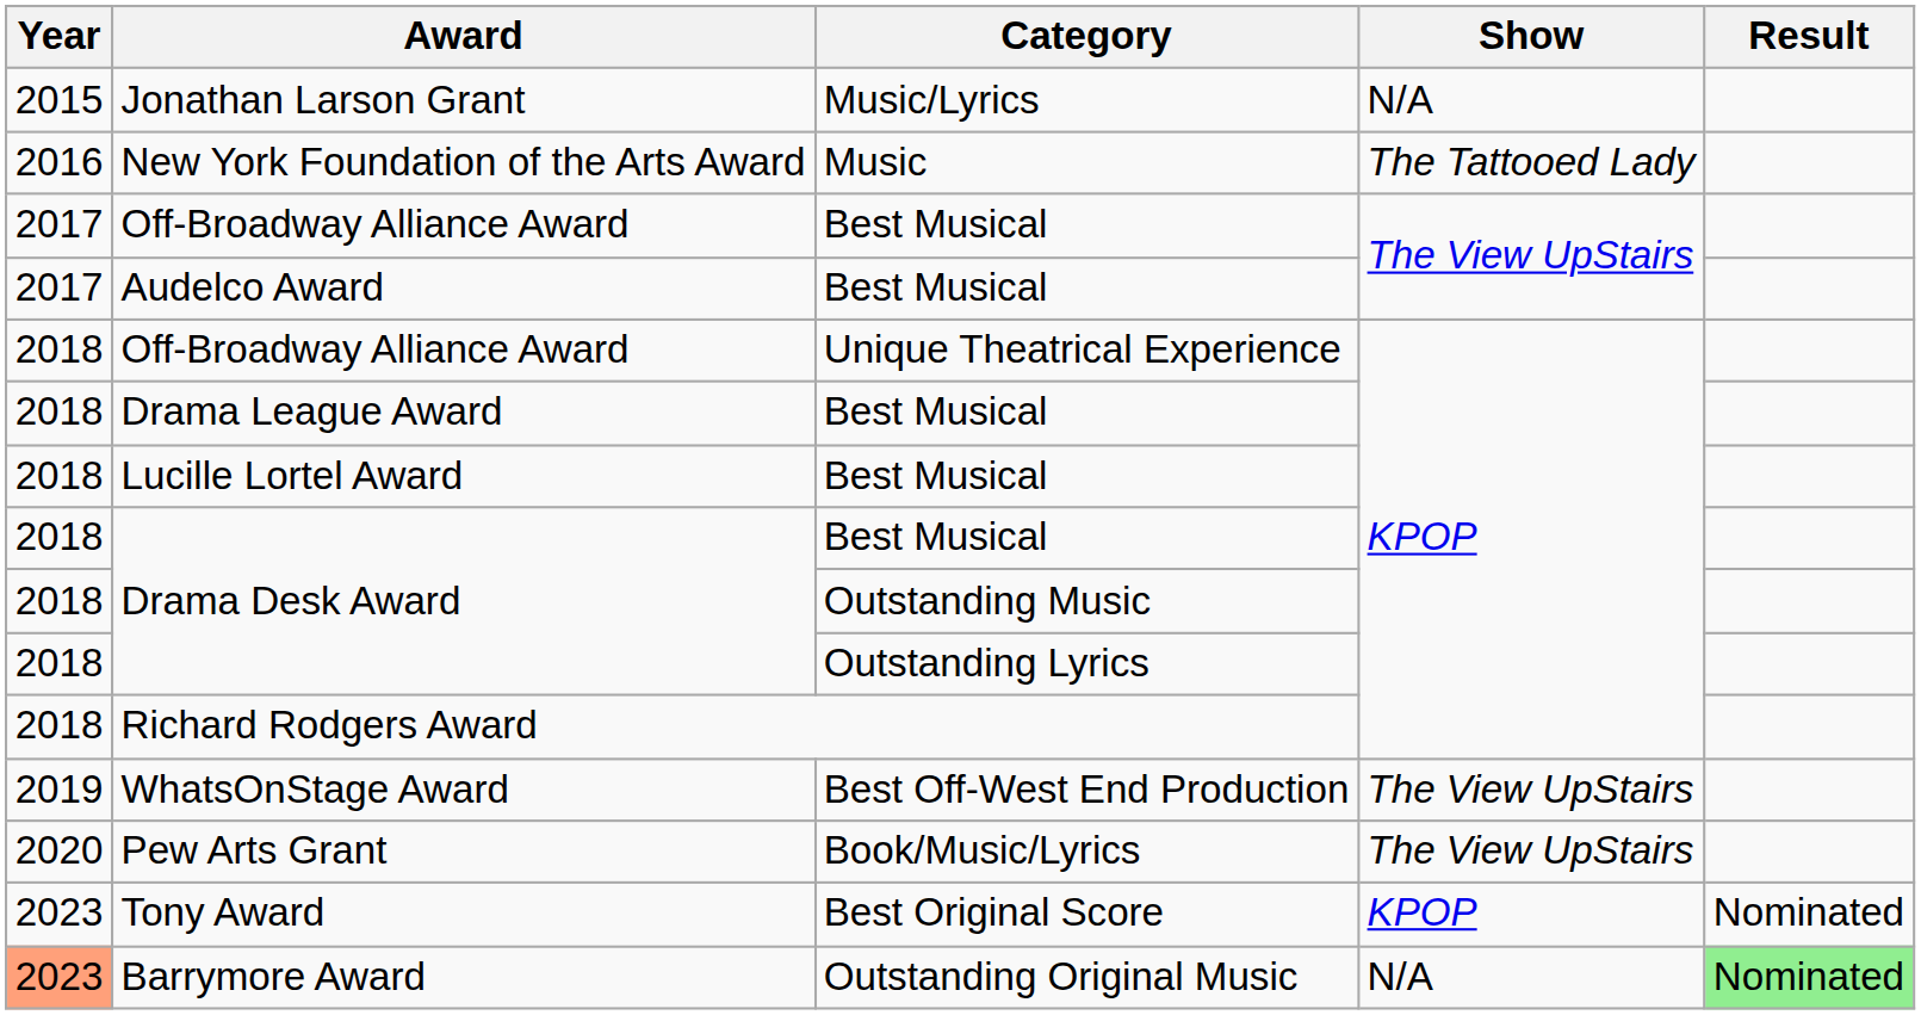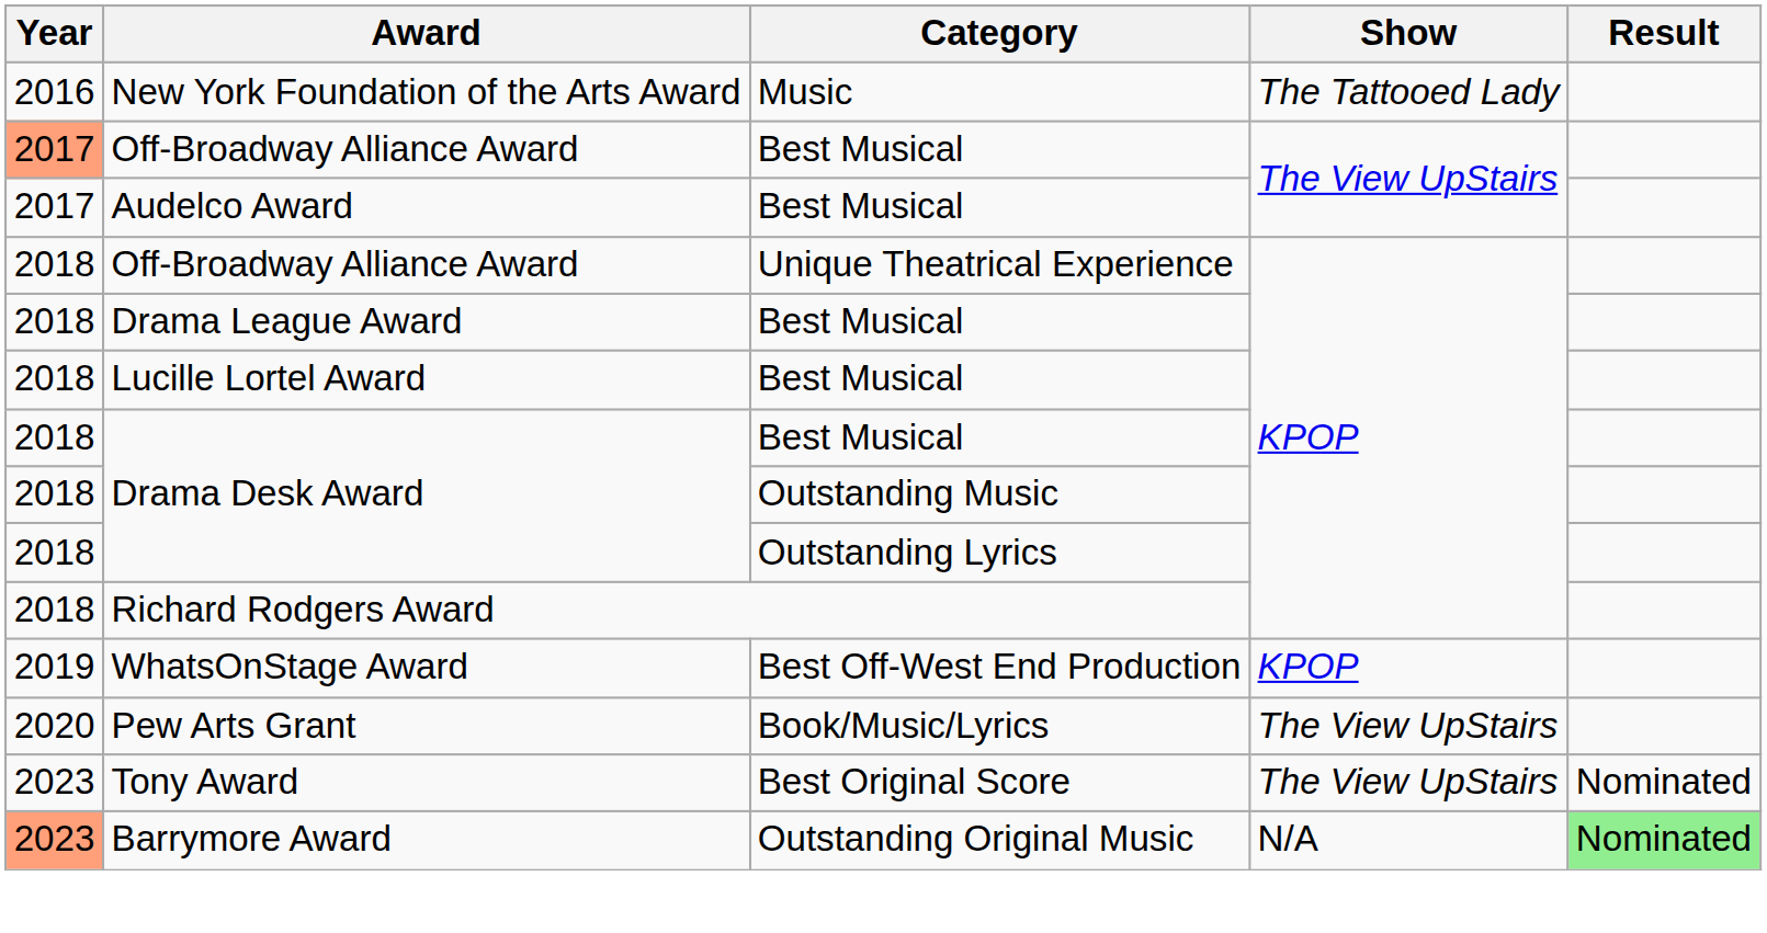 <table class="wikitable">
 <tr>
 <th>Year</th>
 <th>Award</th>
 <th>Category</th>
 <th>Show</th>
 <th>Result</th>
 </tr>
 <tr>
-<td>2015</td>
-<td>Jonathan Larson Grant</td>
-<td>Music/Lyrics</td>
-<td>N/A</td>
-<td></td>
-</tr>
-<tr>
 <td>2016</td>
 <td>New York Foundation of the Arts Award</td>
 <td>Music</td>
 <td><em>The Tattooed Lady</em></td>
 <td></td>
 </tr>
 <tr>
-<td>2017</td>
+<td style="background: lightsalmon;">2017</td>
 <td>Off-Broadway Alliance Award</td>
 <td>Best Musical</td>
 <td rowspan=2><em><a href='#'>The View UpStairs</a></em></td>
 <td></td>
 </tr>
 <tr>
 <td>2017</td>
 <td>Audelco Award</td>
 <td>Best Musical</td>
 <td></td>
 </tr>
 <tr>
 <td>2018</td>
 <td>Off-Broadway Alliance Award</td>
 <td>Unique Theatrical Experience</td>
 <td rowspan=7><em><a href='#'>KPOP</a></em></td>
 <td></td>
 </tr>
 <tr>
 <td>2018</td>
 <td>Drama League Award</td>
 <td>Best Musical</td>
 <td></td>
 </tr>
 <tr>
 <td>2018</td>
 <td>Lucille Lortel Award</td>
 <td>Best Musical</td>
 <td></td>
 </tr>
 <tr>
 <td>2018</td>
 <td rowspan=3>Drama Desk Award</td>
 <td>Best Musical</td>
 <td></td>
 </tr>
 <tr>
 <td>2018</td>
 <td>Outstanding Music</td>
 <td></td>
 </tr>
 <tr>
 <td>2018</td>
 <td>Outstanding Lyrics</td>
 <td></td>
 </tr>
 <tr>
 <td>2018</td>
 <td colspan=2>Richard Rodgers Award</td>
 <td></td>
 </tr>
 <tr>
 <td>2019</td>
 <td>WhatsOnStage Award</td>
 <td>Best Off-West End Production</td>
-<td><em>The View UpStairs</em></td>
+<td><em><a href='#'>KPOP</a></em></td>
 <td></td>
 </tr>
 <tr>
 <td>2020</td>
 <td>Pew Arts Grant</td>
 <td>Book/Music/Lyrics</td>
 <td><em>The View UpStairs</em></td>
 <td></td>
 </tr>
 <tr>
 <td>2023</td>
 <td>Tony Award</td>
 <td>Best Original Score</td>
-<td><em><a href='#'>KPOP</a></em></td>
+<td><em>The View UpStairs</em></td>
 <td>Nominated</td>
 </tr>
 <tr>
 <td style="background: lightsalmon;">2023</td>
 <td>Barrymore Award</td>
 <td>Outstanding Original Music</td>
 <td>N/A</td>
 <td style="background: lightgreen;">Nominated</td>
 </tr>
 </table>
